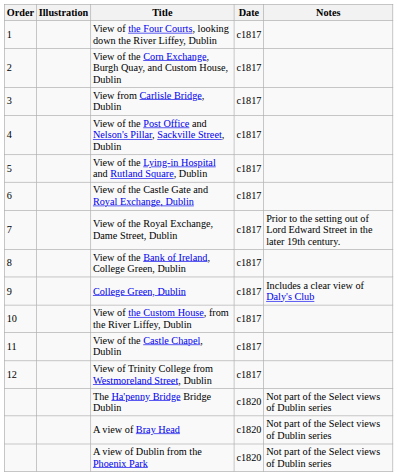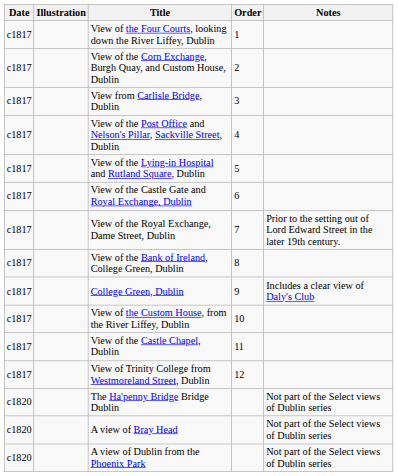 <table class="wikitable">
 <tr>
-<th>Order</th>
+<th>Date</th>
 <th>Illustration</th>
 <th>Title</th>
-<th>Date</th>
+<th>Order</th>
 <th>Notes</th>
 </tr>
 <tr>
-<td>1</td>
+<td>c1817</td>
 <td></td>
 <td>View of <a href='#'>the Four Courts</a>, looking down the River Liffey, Dublin</td>
-<td>c1817</td>
+<td>1</td>
 <td></td>
 </tr>
 <tr>
-<td>2</td>
+<td>c1817</td>
 <td></td>
 <td>View of the <a href='#'>Corn Exchange</a>, Burgh Quay, and Custom House, Dublin</td>
-<td>c1817</td>
+<td>2</td>
 <td></td>
 </tr>
 <tr>
-<td>3</td>
+<td>c1817</td>
 <td></td>
 <td>View from <a href='#'>Carlisle Bridge</a>, Dublin</td>
-<td>c1817</td>
+<td>3</td>
 <td></td>
 </tr>
 <tr>
-<td>4</td>
+<td>c1817</td>
 <td></td>
 <td>View of the <a href='#'>Post Office</a> and <a href='#'>Nelson's Pillar</a>, <a href='#'>Sackville Street</a>, Dublin</td>
-<td>c1817</td>
+<td>4</td>
 <td></td>
 </tr>
 <tr>
-<td>5</td>
+<td>c1817</td>
 <td></td>
 <td>View of the <a href='#'>Lying-in Hospital</a> and <a href='#'>Rutland Square</a>, Dublin</td>
-<td>c1817</td>
+<td>5</td>
 <td></td>
 </tr>
 <tr>
-<td>6</td>
+<td>c1817</td>
 <td></td>
 <td>View of the Castle Gate and <a href='#'>Royal Exchange, Dublin</a></td>
-<td>c1817</td>
+<td>6</td>
 <td></td>
 </tr>
 <tr>
-<td>7</td>
+<td>c1817</td>
 <td></td>
 <td>View of the Royal Exchange, Dame Street, Dublin</td>
-<td>c1817</td>
+<td>7</td>
 <td>Prior to the setting out of Lord Edward Street in the later 19th century.</td>
 </tr>
 <tr>
-<td>8</td>
+<td>c1817</td>
 <td></td>
 <td>View of the <a href='#'>Bank of Ireland</a>, College Green, Dublin</td>
-<td>c1817</td>
+<td>8</td>
 <td></td>
 </tr>
 <tr>
-<td>9</td>
+<td>c1817</td>
 <td></td>
 <td><a href='#'>College Green, Dublin</a></td>
-<td>c1817</td>
+<td>9</td>
 <td>Includes a clear view of <a href='#'>Daly's Club</a></td>
 </tr>
 <tr>
-<td>10</td>
+<td>c1817</td>
 <td></td>
 <td>View of <a href='#'>the Custom House</a>, from the River Liffey, Dublin</td>
-<td>c1817</td>
+<td>10</td>
 <td></td>
 </tr>
 <tr>
-<td>11</td>
+<td>c1817</td>
 <td></td>
 <td>View of the <a href='#'>Castle Chapel</a>, Dublin</td>
-<td>c1817</td>
+<td>11</td>
 <td></td>
 </tr>
 <tr>
-<td>12</td>
+<td>c1817</td>
 <td></td>
 <td>View of Trinity College from <a href='#'>Westmoreland Street</a>, Dublin</td>
-<td>c1817</td>
+<td>12</td>
 <td></td>
 </tr>
 <tr>
-<td></td>
+<td>c1820</td>
 <td></td>
 <td>The <a href='#'>Ha'penny Bridge</a> Bridge Dublin</td>
-<td>c1820</td>
+<td></td>
 <td>Not part of the Select views of Dublin series</td>
 </tr>
 <tr>
-<td></td>
+<td>c1820</td>
 <td></td>
 <td>A view of <a href='#'>Bray Head</a></td>
-<td>c1820</td>
+<td></td>
 <td>Not part of the Select views of Dublin series</td>
 </tr>
 <tr>
-<td></td>
+<td>c1820</td>
 <td></td>
 <td>A view of Dublin from the <a href='#'>Phoenix Park</a></td>
-<td>c1820</td>
+<td></td>
 <td>Not part of the Select views of Dublin series</td>
 </tr>
 </table>
